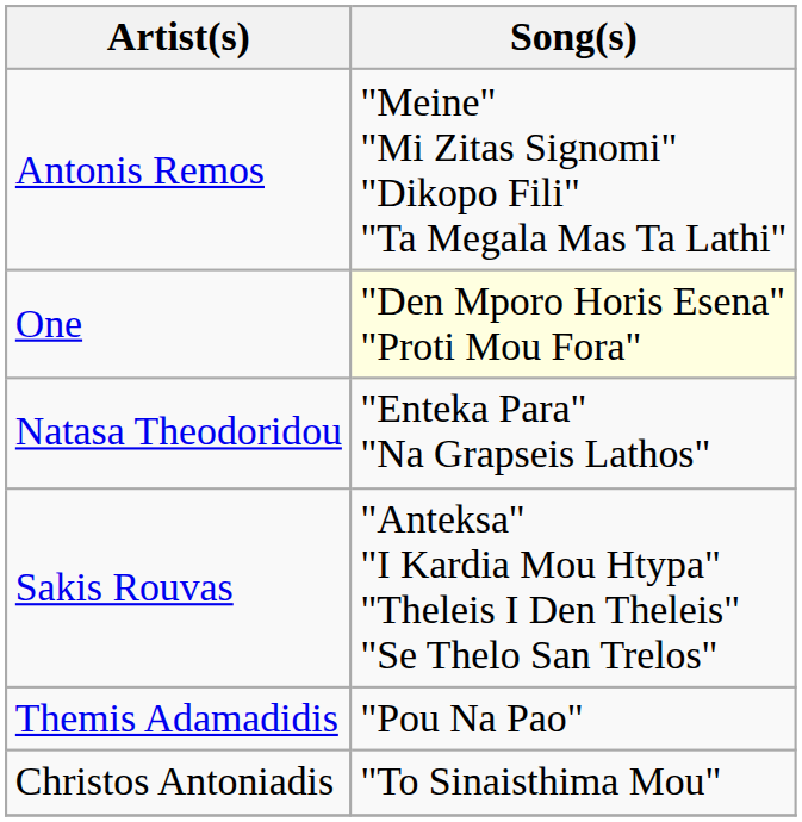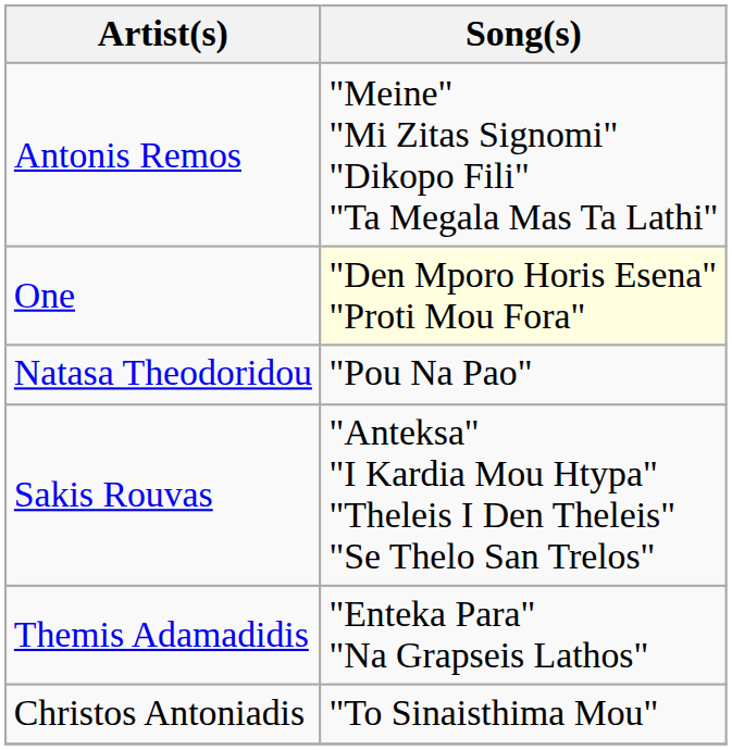 <table class="wikitable">
 <tr>
 <th>Artist(s)</th>
 <th>Song(s)</th>
 </tr>
 <tr>
 <td><a href='#'>Antonis Remos</a></td>
 <td>"Meine" <br> "Mi Zitas Signomi" <br> "Dikopo Fili" <br> "Ta Megala Mas Ta Lathi"</td>
 </tr>
 <tr>
 <td><a href='#'>One</a></td>
 <td style="background: lightyellow;">"Den Mporo Horis Esena" <br> "Proti Mou Fora"</td>
 </tr>
 <tr>
 <td><a href='#'>Natasa Theodoridou</a></td>
-<td>"Enteka Para" <br> "Na Grapseis Lathos"</td>
+<td>"Pou Na Pao"</td>
 </tr>
 <tr>
 <td><a href='#'>Sakis Rouvas</a></td>
 <td>"Anteksa" <br> "I Kardia Mou Htypa" <br> "Theleis I Den Theleis" <br> "Se Thelo San Trelos"</td>
 </tr>
 <tr>
 <td><a href='#'>Themis Adamadidis</a></td>
-<td>"Pou Na Pao"</td>
+<td>"Enteka Para" <br> "Na Grapseis Lathos"</td>
 </tr>
 <tr>
 <td>Christos Antoniadis</td>
 <td>"To Sinaisthima Mou"</td>
 </tr>
 <tr>
 </tr>
 </table>
